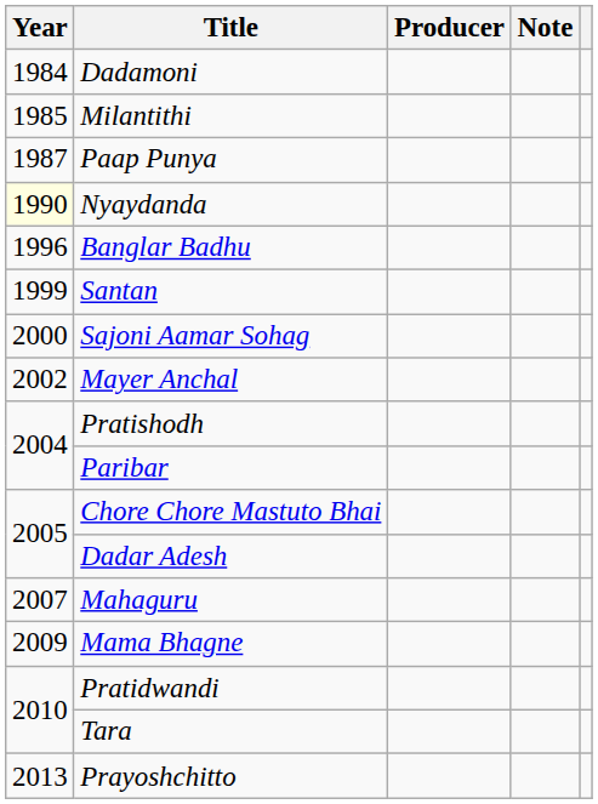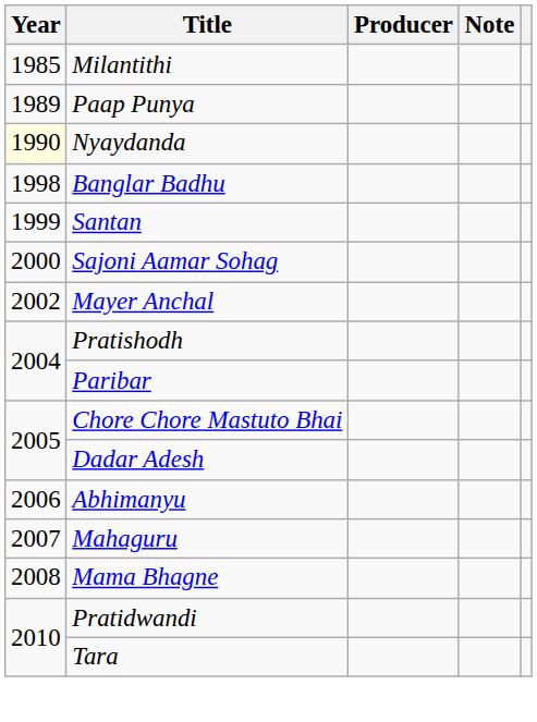 <table class="wikitable sortable">
 <tr>
 <th>Year</th>
 <th>Title</th>
 <th>Producer</th>
 <th>Note</th>
 <th></th>
 </tr>
 <tr>
-<td>1984</td>
-<td><em>Dadamoni</em></td>
-<td></td>
-<td></td>
-<td></td>
-</tr>
-<tr>
 <td>1985</td>
 <td><em>Milantithi</em></td>
 <td></td>
 <td></td>
 <td></td>
 </tr>
 <tr>
-<td>1987</td>
+<td>1989</td>
 <td><em>Paap Punya</em></td>
 <td></td>
 <td></td>
 <td></td>
 </tr>
 <tr>
 <td style="background: lightyellow;">1990</td>
 <td><em>Nyaydanda</em></td>
 <td></td>
 <td></td>
 <td></td>
 </tr>
 <tr>
-<td>1996</td>
+<td>1998</td>
 <td><em><a href='#'>Banglar Badhu</a></em></td>
 <td></td>
 <td></td>
 <td></td>
 </tr>
 <tr>
 <td>1999</td>
 <td><em><a href='#'>Santan</a></em></td>
 <td></td>
 <td></td>
 <td></td>
 </tr>
 <tr>
 <td>2000</td>
 <td><em><a href='#'>Sajoni Aamar Sohag</a></em></td>
 <td></td>
 <td></td>
 <td></td>
 </tr>
 <tr>
 <td>2002</td>
 <td><em><a href='#'>Mayer Anchal</a></em></td>
 <td></td>
 <td></td>
 <td></td>
 </tr>
 <tr>
 <td rowspan="2">2004</td>
 <td><em>Pratishodh</em></td>
 <td></td>
 <td></td>
 <td></td>
 </tr>
 <tr>
 <td><em><a href='#'>Paribar</a></em></td>
 <td></td>
 <td></td>
 <td></td>
 </tr>
 <tr>
 <td rowspan="2">2005</td>
 <td><em><a href='#'>Chore Chore Mastuto Bhai</a></em></td>
 <td></td>
 <td></td>
 <td></td>
 </tr>
 <tr>
 <td><em><a href='#'>Dadar Adesh</a></em></td>
 <td></td>
 <td></td>
 <td></td>
 </tr>
 <tr>
+<td>2006</td>
+<td><em><a href='#'>Abhimanyu</a></em></td>
+<td></td>
+<td></td>
+<td></td>
+</tr>
+<tr>
 <td>2007</td>
 <td><em><a href='#'>Mahaguru</a></em></td>
 <td></td>
 <td></td>
 <td></td>
 </tr>
 <tr>
-<td>2009</td>
+<td>2008</td>
 <td><em><a href='#'>Mama Bhagne</a></em></td>
 <td></td>
 <td></td>
 <td></td>
 </tr>
 <tr>
 <td rowspan="2">2010</td>
 <td><em>Pratidwandi</em></td>
 <td></td>
 <td></td>
 <td></td>
 </tr>
 <tr>
 <td><em>Tara</em></td>
 <td></td>
 <td></td>
 <td></td>
 </tr>
-<tr>
-<td>2013</td>
-<td><em>Prayoshchitto</em></td>
-<td></td>
-<td></td>
-<td></td>
-</tr>
 </table>
